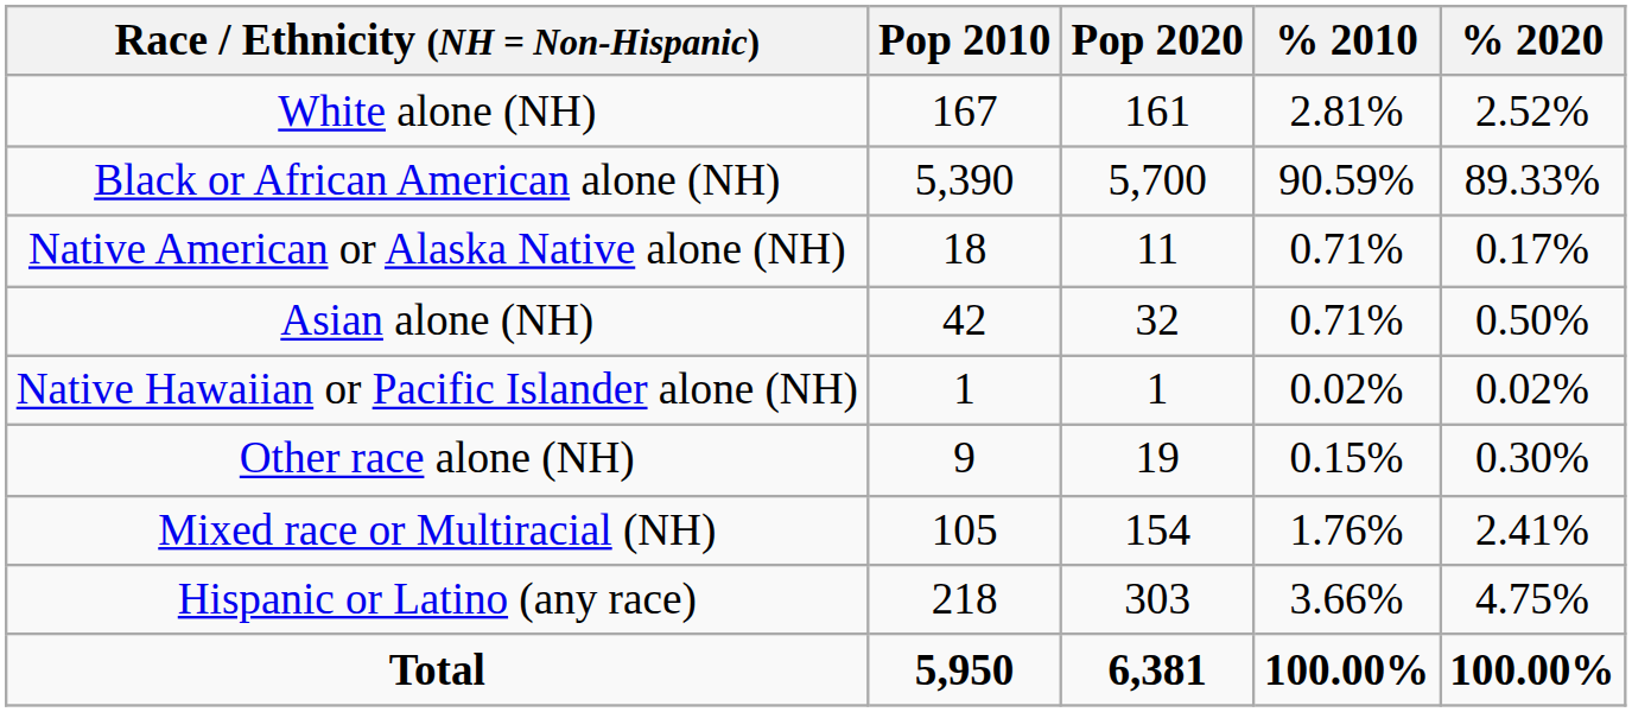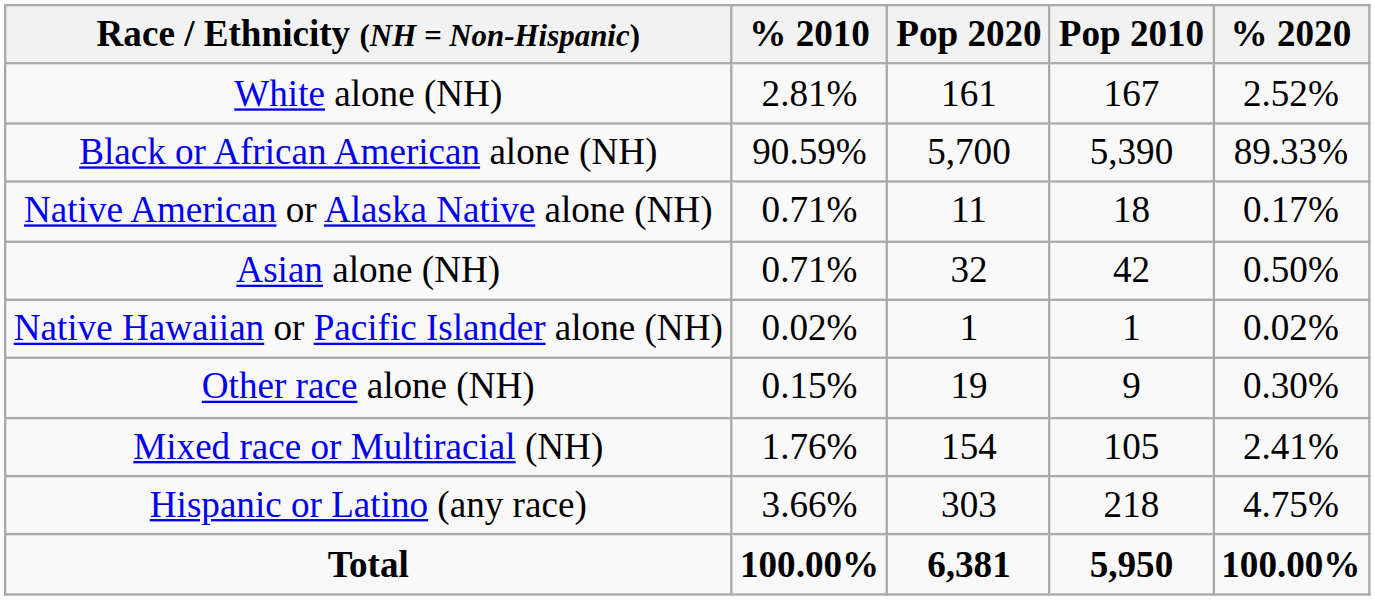 <table class="wikitable" style="text-align:center;">
 <tr>
 <th>Race / Ethnicity <small>(<em>NH = Non-Hispanic</em>)</small></th>
+<th>% 2010</th>
+<th>Pop 2020</th>
 <th>Pop 2010</th>
-<th>Pop 2020</th>
-<th>% 2010</th>
 <th>% 2020</th>
 </tr>
 <tr>
 <td><a href='#'>White</a> alone (NH)</td>
+<td>2.81%</td>
+<td>161</td>
 <td>167</td>
-<td>161</td>
-<td>2.81%</td>
 <td>2.52%</td>
 </tr>
 <tr>
 <td><a href='#'>Black or African American</a> alone (NH)</td>
+<td>90.59%</td>
+<td>5,700</td>
 <td>5,390</td>
-<td>5,700</td>
-<td>90.59%</td>
 <td>89.33%</td>
 </tr>
 <tr>
 <td><a href='#'>Native American</a> or <a href='#'>Alaska Native</a> alone (NH)</td>
+<td>0.71%</td>
+<td>11</td>
 <td>18</td>
-<td>11</td>
-<td>0.71%</td>
 <td>0.17%</td>
 </tr>
 <tr>
 <td><a href='#'>Asian</a> alone (NH)</td>
+<td>0.71%</td>
+<td>32</td>
 <td>42</td>
-<td>32</td>
-<td>0.71%</td>
 <td>0.50%</td>
 </tr>
 <tr>
 <td><a href='#'>Native Hawaiian</a> or <a href='#'>Pacific Islander</a> alone (NH)</td>
+<td>0.02%</td>
 <td>1</td>
 <td>1</td>
-<td>0.02%</td>
 <td>0.02%</td>
 </tr>
 <tr>
 <td><a href='#'>Other race</a> alone (NH)</td>
+<td>0.15%</td>
+<td>19</td>
 <td>9</td>
-<td>19</td>
-<td>0.15%</td>
 <td>0.30%</td>
 </tr>
 <tr>
 <td><a href='#'>Mixed race or Multiracial</a> (NH)</td>
+<td>1.76%</td>
+<td>154</td>
 <td>105</td>
-<td>154</td>
-<td>1.76%</td>
 <td>2.41%</td>
 </tr>
 <tr>
 <td><a href='#'>Hispanic or Latino</a> (any race)</td>
+<td>3.66%</td>
+<td>303</td>
 <td>218</td>
-<td>303</td>
-<td>3.66%</td>
 <td>4.75%</td>
 </tr>
 <tr>
 <td><strong>Total</strong></td>
+<td><strong>100.00%</strong></td>
+<td><strong>6,381</strong></td>
 <td><strong>5,950</strong></td>
-<td><strong>6,381</strong></td>
-<td><strong>100.00%</strong></td>
 <td><strong>100.00%</strong></td>
 </tr>
 </table>
